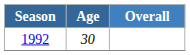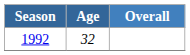 <table class="wikitable" style="font-size:95%; text-align:center; border:grey solid 1px; border-collapse:collapse; background:#ffffff;">
 <tr>
 <th style="background-color:#369; color:white; width:60px;"> Season </th>
 <th style="background-color:#369; color:white; width:40px;"> Age </th>
 <th style="background-color:#4180be; color:white; width:75px;">Overall</th>
 </tr>
 <tr>
 <td><a href='#'>1992</a></td>
-<td><em>30</em></td>
+<td><em>32</em></td>
 <td></td>
 </tr>
 <tr>
 </tr>
 </table>
